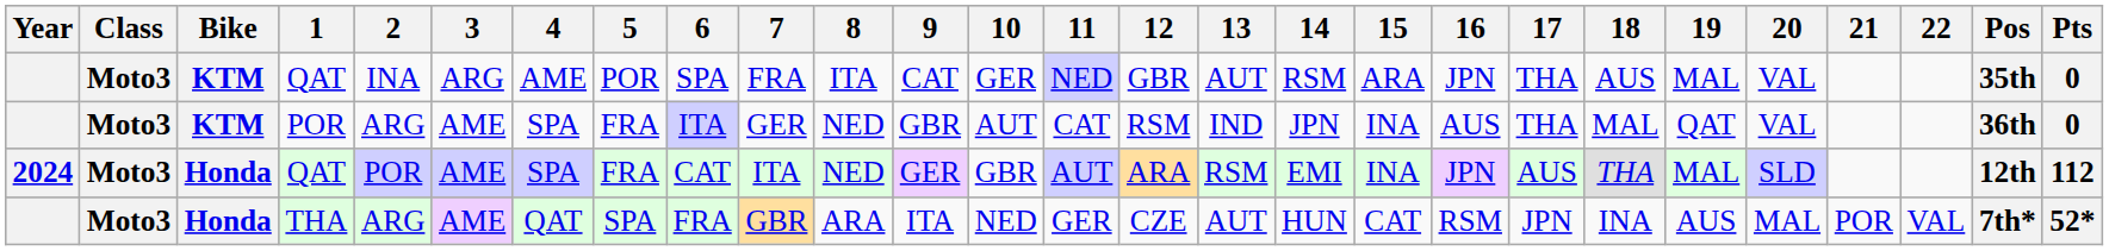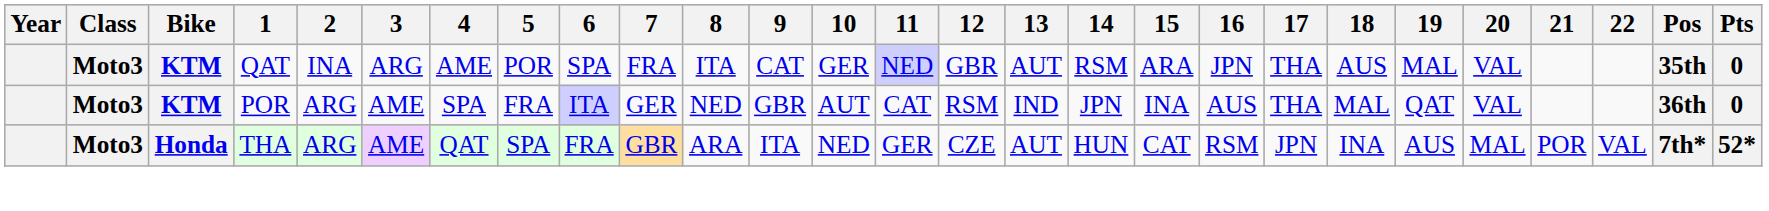 <table class="wikitable" style="text-align:center;">
 <tr>
 <th>Year</th>
 <th>Class</th>
 <th>Bike</th>
 <th>1</th>
 <th>2</th>
 <th>3</th>
 <th>4</th>
 <th>5</th>
 <th>6</th>
 <th>7</th>
 <th>8</th>
 <th>9</th>
 <th>10</th>
 <th>11</th>
 <th>12</th>
 <th>13</th>
 <th>14</th>
 <th>15</th>
 <th>16</th>
 <th>17</th>
 <th>18</th>
 <th>19</th>
 <th>20</th>
 <th>21</th>
 <th>22</th>
 <th>Pos</th>
 <th>Pts</th>
 </tr>
 <tr>
 <th></th>
 <th>Moto3</th>
 <th><a href='#'>KTM</a></th>
 <td><a href='#'>QAT</a></td>
 <td><a href='#'>INA</a></td>
 <td><a href='#'>ARG</a></td>
 <td><a href='#'>AME</a></td>
 <td><a href='#'>POR</a></td>
 <td><a href='#'>SPA</a></td>
 <td><a href='#'>FRA</a></td>
 <td><a href='#'>ITA</a></td>
 <td><a href='#'>CAT</a></td>
 <td><a href='#'>GER</a></td>
 <td style="background:#CFCFFF;"><a href='#'>NED</a><br></td>
 <td><a href='#'>GBR</a></td>
 <td><a href='#'>AUT</a></td>
 <td><a href='#'>RSM</a></td>
 <td><a href='#'>ARA</a></td>
 <td><a href='#'>JPN</a></td>
 <td><a href='#'>THA</a></td>
 <td><a href='#'>AUS</a></td>
 <td><a href='#'>MAL</a></td>
 <td><a href='#'>VAL</a></td>
 <td></td>
 <td></td>
 <th>35th</th>
 <th>0</th>
 </tr>
 <tr>
 <th></th>
 <th>Moto3</th>
 <th><a href='#'>KTM</a></th>
 <td><a href='#'>POR</a></td>
 <td><a href='#'>ARG</a></td>
 <td><a href='#'>AME</a></td>
 <td><a href='#'>SPA</a></td>
 <td><a href='#'>FRA</a></td>
 <td style="background:#CFCFFF;"><a href='#'>ITA</a><br></td>
 <td><a href='#'>GER</a></td>
 <td><a href='#'>NED</a></td>
 <td><a href='#'>GBR</a></td>
 <td><a href='#'>AUT</a></td>
 <td><a href='#'>CAT</a></td>
 <td><a href='#'>RSM</a></td>
 <td><a href='#'>IND</a></td>
 <td><a href='#'>JPN</a></td>
 <td><a href='#'>INA</a></td>
 <td><a href='#'>AUS</a></td>
 <td><a href='#'>THA</a></td>
 <td><a href='#'>MAL</a></td>
 <td><a href='#'>QAT</a></td>
 <td><a href='#'>VAL</a></td>
 <td></td>
 <td></td>
 <th>36th</th>
 <th>0</th>
 </tr>
 <tr>
-<th><a href='#'>2024</a></th>
-<th>Moto3</th>
-<th><a href='#'>Honda</a></th>
-<td style="background:#DFFFDF;"><a href='#'>QAT</a><br></td>
-<td style="background:#CFCFFF;"><a href='#'>POR</a><br></td>
-<td style="background:#CFCFFF;"><a href='#'>AME</a><br></td>
-<td style="background:#CFCFFF;"><a href='#'>SPA</a><br></td>
-<td style="background:#DFFFDF;"><a href='#'>FRA</a><br></td>
-<td style="background:#DFFFDF;"><a href='#'>CAT</a><br></td>
-<td style="background:#DFFFDF;"><a href='#'>ITA</a><br></td>
-<td style="background:#DFFFDF;"><a href='#'>NED</a><br></td>
-<td style="background:#EFCFFF;"><a href='#'>GER</a><br></td>
-<td><a href='#'>GBR</a></td>
-<td style="background:#CFCFFF;"><a href='#'>AUT</a><br></td>
-<td style="background:#FFDF9F;"><a href='#'>ARA</a><br></td>
-<td style="background:#DFFFDF;"><a href='#'>RSM</a><br></td>
-<td style="background:#DFFFDF;"><a href='#'>EMI</a><br></td>
-<td style="background:#DFFFDF;"><a href='#'>INA</a><br></td>
-<td style="background:#EFCFFF;"><a href='#'>JPN</a><br></td>
-<td style="background:#DFFFDF;"><a href='#'>AUS</a><br></td>
-<td style="background:#DFDFDF;"><em><a href='#'>THA</a></em><br></td>
-<td style="background:#DFFFDF;"><a href='#'>MAL</a><br></td>
-<td style="background:#CFCFFF;"><a href='#'>SLD</a><br></td>
-<td></td>
-<td></td>
-<th>12th</th>
-<th>112</th>
-</tr>
-<tr>
 <th></th>
 <th>Moto3</th>
 <th><a href='#'>Honda</a></th>
 <td style="background:#DFFFDF;"><a href='#'>THA</a><br></td>
 <td style="background:#DFFFDF;"><a href='#'>ARG</a><br></td>
 <td style="background:#EFCFFF;"><a href='#'>AME</a><br></td>
 <td style="background:#DFFFDF;"><a href='#'>QAT</a><br></td>
 <td style="background:#DFFFDF;"><a href='#'>SPA</a><br></td>
 <td style="background:#DFFFDF;"><a href='#'>FRA</a><br></td>
 <td style="background:#FFDF9F;"><a href='#'>GBR</a><br></td>
 <td style="background:#;"><a href='#'>ARA</a><br></td>
 <td style="background:#;"><a href='#'>ITA</a><br></td>
 <td style="background:#;"><a href='#'>NED</a><br></td>
 <td style="background:#;"><a href='#'>GER</a><br></td>
 <td style="background:#;"><a href='#'>CZE</a><br></td>
 <td style="background:#;"><a href='#'>AUT</a><br></td>
 <td style="background:#;"><a href='#'>HUN</a><br></td>
 <td style="background:#;"><a href='#'>CAT</a><br></td>
 <td style="background:#;"><a href='#'>RSM</a><br></td>
 <td style="background:#;"><a href='#'>JPN</a><br></td>
 <td style="background:#;"><a href='#'>INA</a><br></td>
 <td style="background:#;"><a href='#'>AUS</a><br></td>
 <td style="background:#;"><a href='#'>MAL</a><br></td>
 <td style="background:#;"><a href='#'>POR</a><br></td>
 <td style="background:#;"><a href='#'>VAL</a><br></td>
 <th>7th*</th>
 <th>52*</th>
 </tr>
 </table>
